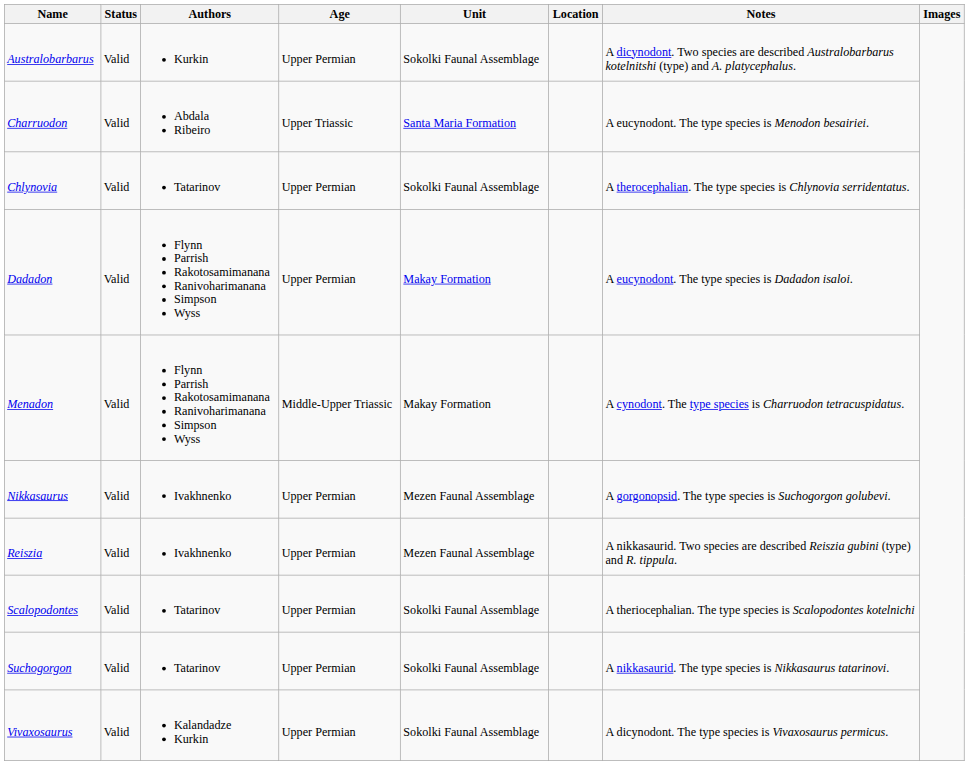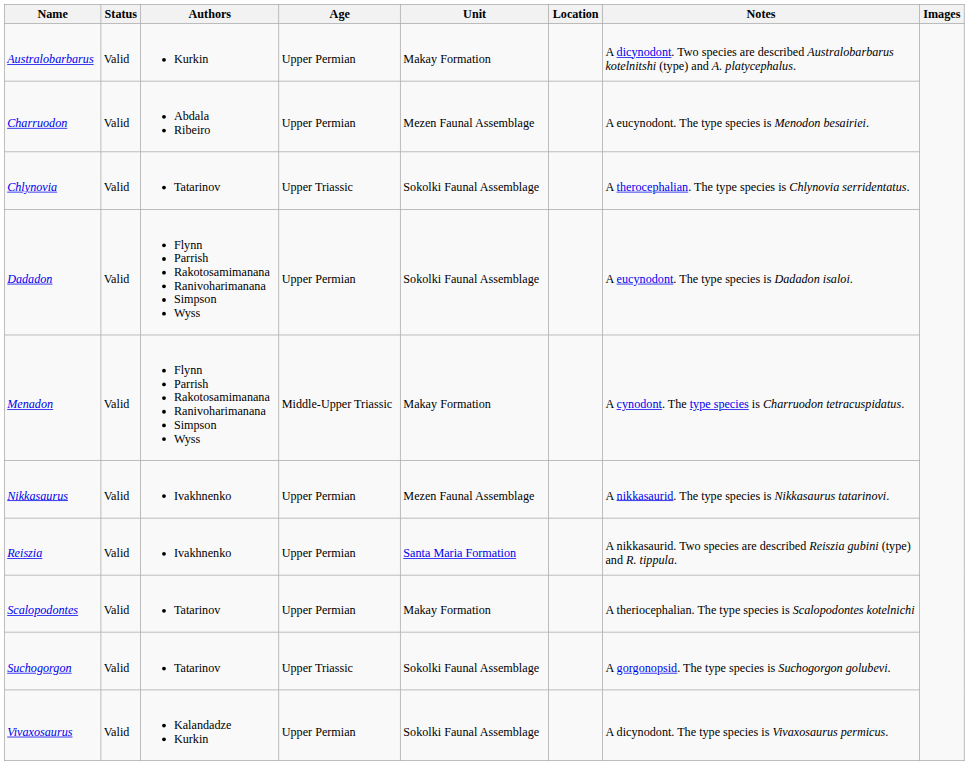 <table class="wikitable sortable" align="center" width="100%">
 <tr>
 <th>Name</th>
 <th>Status</th>
 <th>Authors</th>
 <th>Age</th>
 <th>Unit</th>
 <th>Location</th>
 <th width="33%" class="unsortable">Notes</th>
 <th class="unsortable">Images</th>
 </tr>
 <tr>
 <td><br><em><a href='#'>Australobarbarus</a></em></td>
 <td><br>Valid</td>
 <td><br><ul><li>Kurkin</li></ul></td>
 <td><br>Upper Permian</td>
-<td><br>Sokolki Faunal Assemblage</td>
+<td><br>Makay Formation</td>
 <td><br></td>
 <td><br>A <a href='#'>dicynodont</a>. Two species are described <em>Australobarbarus kotelnitshi</em> (type) and <em>A. platycephalus</em>.</td>
 <td rowspan="99"><br></td>
 </tr>
 <tr>
 <td><br><em><a href='#'>Charruodon</a></em></td>
 <td><br>Valid</td>
 <td><br><ul><li>Abdala</li><li>Ribeiro</li></ul></td>
-<td><br>Upper Triassic</td>
-<td><br><a href='#'>Santa Maria Formation</a></td>
+<td><br>Upper Permian</td>
+<td><br>Mezen Faunal Assemblage</td>
 <td><br></td>
 <td><br>A eucynodont. The type species is <em>Menodon besairiei</em>.</td>
 </tr>
 <tr>
 <td><br><em><a href='#'>Chlynovia</a></em></td>
 <td><br>Valid</td>
 <td><br><ul><li>Tatarinov</li></ul></td>
-<td><br>Upper Permian</td>
+<td><br>Upper Triassic</td>
 <td><br>Sokolki Faunal Assemblage</td>
 <td><br></td>
 <td><br>A <a href='#'>therocephalian</a>. The type species is <em>Chlynovia serridentatus</em>.</td>
 </tr>
 <tr>
 <td><br><em><a href='#'>Dadadon</a></em></td>
 <td><br>Valid</td>
 <td><br><ul><li>Flynn</li><li>Parrish</li><li>Rakotosamimanana</li><li>Ranivoharimanana</li><li>Simpson</li><li>Wyss</li></ul></td>
 <td><br>Upper Permian</td>
-<td><br><a href='#'>Makay Formation</a></td>
+<td><br>Sokolki Faunal Assemblage</td>
 <td><br></td>
 <td><br>A <a href='#'>eucynodont</a>. The type species is <em>Dadadon isaloi</em>.</td>
 </tr>
 <tr>
 <td><br><em><a href='#'>Menadon</a></em></td>
 <td><br>Valid</td>
 <td><br><ul><li>Flynn</li><li>Parrish</li><li>Rakotosamimanana</li><li>Ranivoharimanana</li><li>Simpson</li><li>Wyss</li></ul></td>
 <td><br>Middle-Upper Triassic</td>
 <td><br>Makay Formation</td>
 <td><br></td>
 <td><br>A <a href='#'>cynodont</a>. The <a href='#'>type species</a> is <em>Charruodon tetracuspidatus</em>.</td>
 </tr>
 <tr>
 <td><br><em><a href='#'>Nikkasaurus</a></em></td>
 <td><br>Valid</td>
 <td><br><ul><li>Ivakhnenko</li></ul></td>
 <td><br>Upper Permian</td>
 <td><br>Mezen Faunal Assemblage</td>
 <td><br></td>
-<td><br>A <a href='#'>gorgonopsid</a>. The type species is <em>Suchogorgon golubevi</em>.</td>
+<td><br>A <a href='#'>nikkasaurid</a>. The type species is <em>Nikkasaurus tatarinovi</em>.</td>
 </tr>
 <tr>
 <td><br><em><a href='#'>Reiszia</a></em></td>
 <td><br>Valid</td>
 <td><br><ul><li>Ivakhnenko</li></ul></td>
 <td><br>Upper Permian</td>
-<td><br>Mezen Faunal Assemblage</td>
+<td><br><a href='#'>Santa Maria Formation</a></td>
 <td><br></td>
 <td><br>A nikkasaurid. Two species are described <em>Reiszia gubini</em> (type) and <em>R. tippula</em>.</td>
 </tr>
 <tr>
 <td><br><em><a href='#'>Scalopodontes</a></em></td>
 <td><br>Valid</td>
 <td><br><ul><li>Tatarinov</li></ul></td>
 <td><br>Upper Permian</td>
-<td><br>Sokolki Faunal Assemblage</td>
+<td><br>Makay Formation</td>
 <td><br></td>
 <td><br>A theriocephalian. The type species is <em>Scalopodontes kotelnichi</em></td>
 </tr>
 <tr>
 <td><br><em><a href='#'>Suchogorgon</a></em></td>
 <td><br>Valid</td>
 <td><br><ul><li>Tatarinov</li></ul></td>
-<td><br>Upper Permian</td>
+<td><br>Upper Triassic</td>
 <td><br>Sokolki Faunal Assemblage</td>
 <td><br></td>
-<td><br>A <a href='#'>nikkasaurid</a>. The type species is <em>Nikkasaurus tatarinovi</em>.</td>
+<td><br>A <a href='#'>gorgonopsid</a>. The type species is <em>Suchogorgon golubevi</em>.</td>
 </tr>
 <tr>
 <td><br><em><a href='#'>Vivaxosaurus</a></em></td>
 <td><br>Valid</td>
 <td><br><ul><li>Kalandadze</li><li>Kurkin</li></ul></td>
 <td><br>Upper Permian</td>
 <td><br>Sokolki Faunal Assemblage</td>
 <td><br></td>
 <td><br>A dicynodont. The type species is <em>Vivaxosaurus permicus</em>.</td>
 </tr>
 </table>
